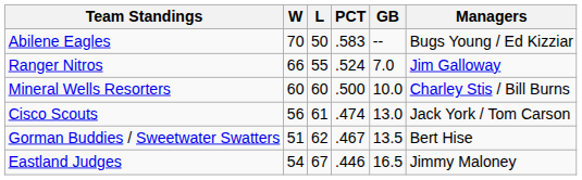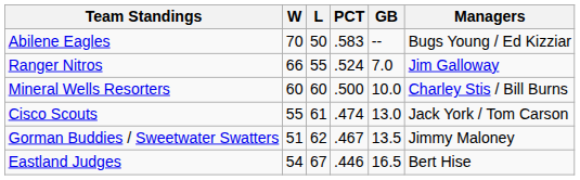 <table class="wikitable">
 <tr>
 <th>Team Standings</th>
 <th>W</th>
 <th>L</th>
 <th>PCT</th>
 <th>GB</th>
 <th>Managers</th>
 </tr>
 <tr>
 <td><a href='#'>Abilene Eagles</a></td>
 <td>70</td>
 <td>50</td>
 <td>.583</td>
 <td>--</td>
 <td>Bugs Young / Ed Kizziar</td>
 </tr>
 <tr>
 <td><a href='#'>Ranger Nitros</a></td>
 <td>66</td>
 <td>55</td>
 <td>.524</td>
 <td>7.0</td>
 <td><a href='#'>Jim Galloway</a></td>
 </tr>
 <tr>
 <td><a href='#'>Mineral Wells Resorters</a></td>
 <td>60</td>
 <td>60</td>
 <td>.500</td>
 <td>10.0</td>
 <td><a href='#'>Charley Stis</a> / Bill Burns</td>
 </tr>
 <tr>
 <td><a href='#'>Cisco Scouts</a></td>
-<td>56</td>
+<td>55</td>
 <td>61</td>
 <td>.474</td>
 <td>13.0</td>
 <td>Jack York / Tom Carson</td>
 </tr>
 <tr>
 <td><a href='#'>Gorman Buddies</a> / <a href='#'>Sweetwater Swatters</a></td>
 <td>51</td>
 <td>62</td>
 <td>.467</td>
 <td>13.5</td>
-<td>Bert Hise</td>
+<td>Jimmy Maloney</td>
 </tr>
 <tr>
 <td><a href='#'>Eastland Judges</a></td>
 <td>54</td>
 <td>67</td>
 <td>.446</td>
 <td>16.5</td>
-<td>Jimmy Maloney</td>
+<td>Bert Hise</td>
 </tr>
 </table>
